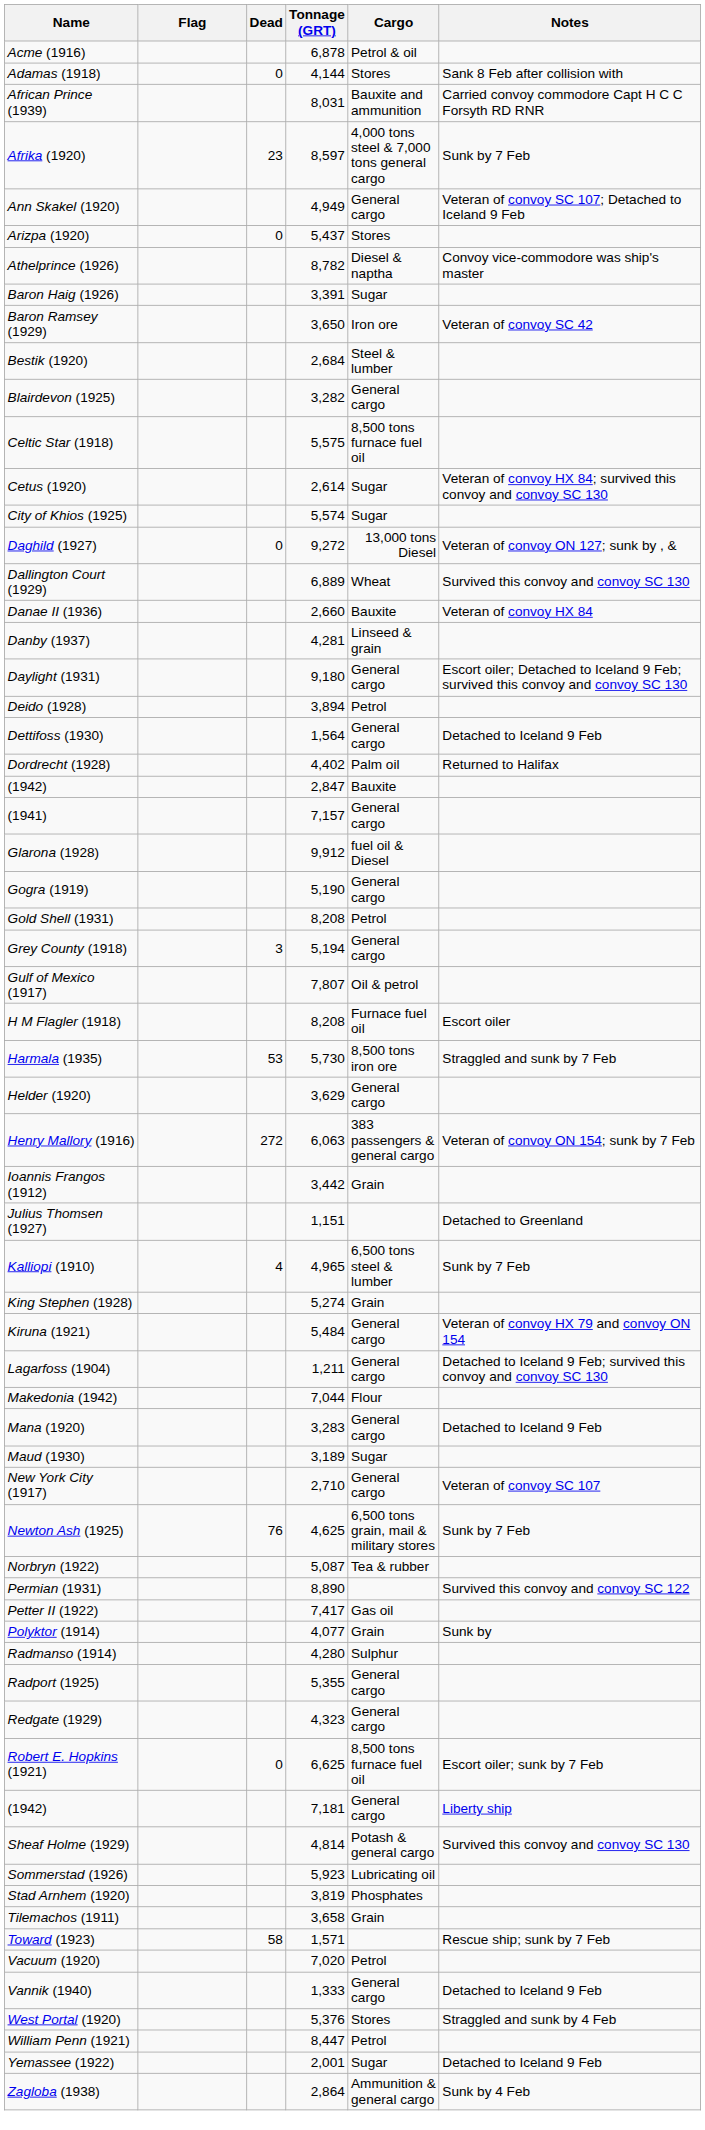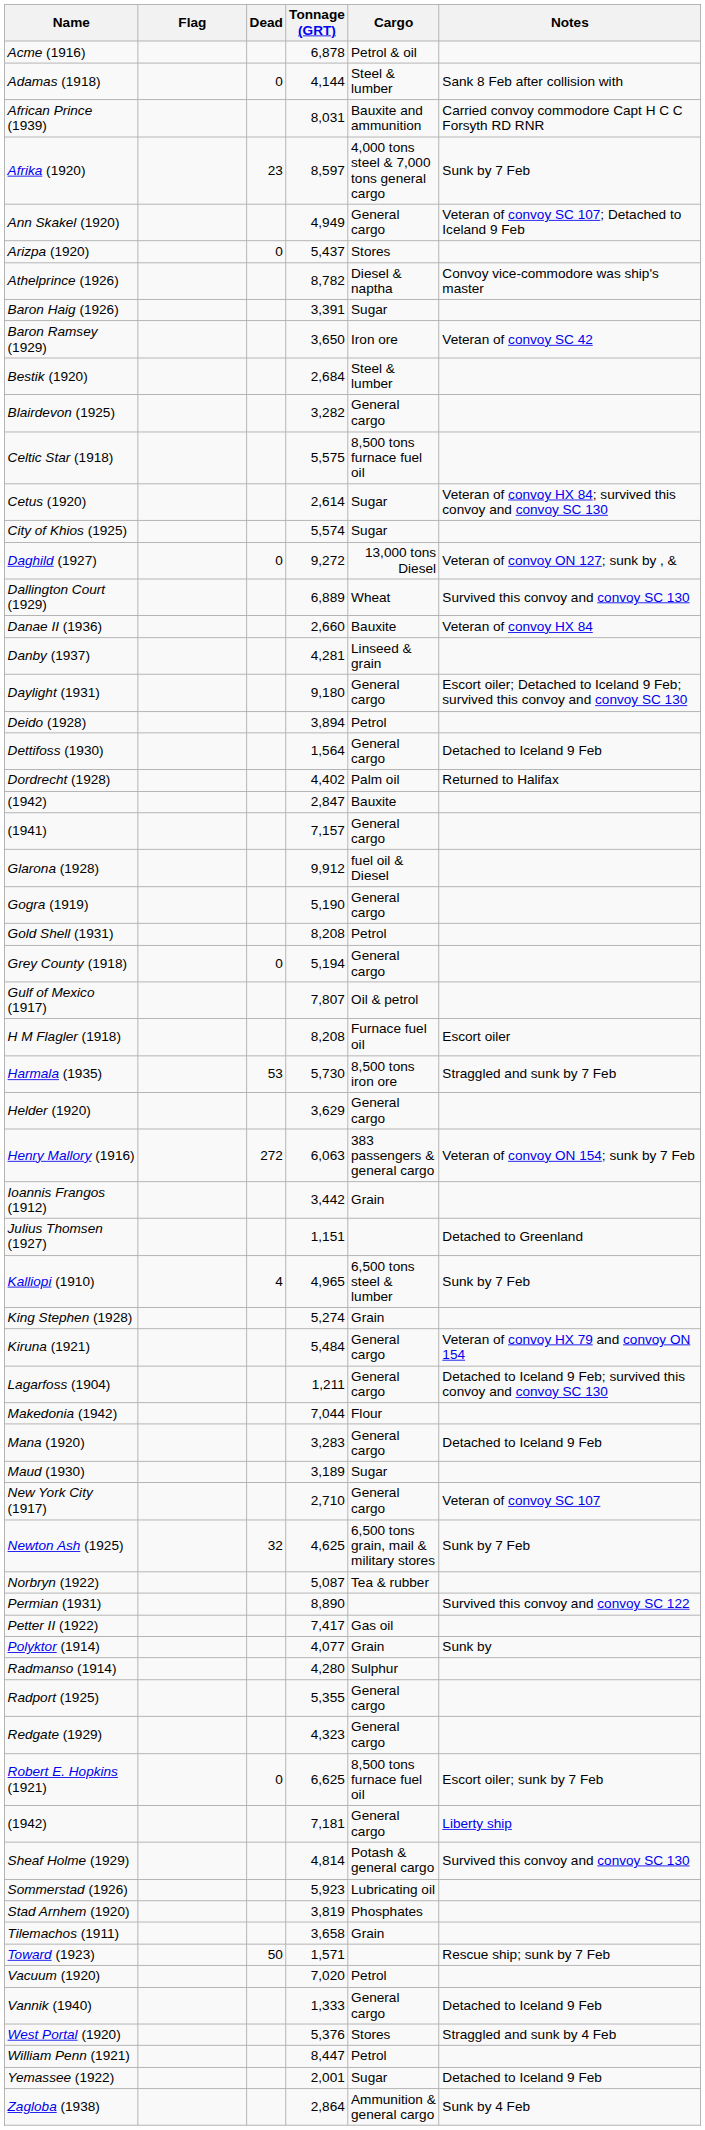 <table Class="wikitable sortable">
 <tr>
 <th scope="col" width="150px">Name</th>
 <th scope="col" width="120px">Flag</th>
 <th scope="col" width="25px">Dead</th>
 <th scope="col" width="30px">Tonnage <a href='#'>(GRT)</a></th>
 <th scope="col" width="100px">Cargo</th>
 <th scope="col" width="300px">Notes</th>
 </tr>
 <tr>
 <td align="left"><em>Acme</em> (1916)</td>
 <td align="left"></td>
 <td></td>
 <td align="right">6,878</td>
 <td align="left">Petrol & oil</td>
 <td></td>
 </tr>
 <tr>
 <td align="left"><em>Adamas</em> (1918)</td>
 <td align="left"></td>
 <td align="right">0</td>
 <td align="right">4,144</td>
-<td align="left">Stores</td>
+<td align="left">Steel & lumber</td>
 <td align="left">Sank 8 Feb after collision with </td>
 </tr>
 <tr>
 <td align="left"><em>African Prince</em> (1939)</td>
 <td align="left"></td>
 <td></td>
 <td align="right">8,031</td>
 <td align="left">Bauxite and ammunition</td>
 <td align="left">Carried convoy commodore Capt H C C Forsyth RD RNR</td>
 </tr>
 <tr>
 <td align="left"><em><a href='#'>Afrika</a></em> (1920)</td>
 <td align="left"></td>
 <td align="right">23</td>
 <td align="right">8,597</td>
 <td align="left">4,000 tons steel & 7,000 tons general cargo</td>
 <td align="left">Sunk by  7 Feb</td>
 </tr>
 <tr>
 <td align="left"><em>Ann Skakel</em> (1920)</td>
 <td align="left"></td>
 <td></td>
 <td align="right">4,949</td>
 <td align="left">General cargo</td>
 <td align="left">Veteran of <a href='#'>convoy SC 107</a>; Detached to Iceland 9 Feb</td>
 </tr>
 <tr>
 <td align="left"><em>Arizpa</em> (1920)</td>
 <td align="left"></td>
 <td align="right">0</td>
 <td align="right">5,437</td>
 <td align="left">Stores</td>
 <td></td>
 </tr>
 <tr>
 <td align="left"><em>Athelprince</em> (1926)</td>
 <td align="left"></td>
 <td></td>
 <td align="right">8,782</td>
 <td align="left">Diesel & naptha</td>
 <td align="left">Convoy vice-commodore was ship's master</td>
 </tr>
 <tr>
 <td align="left"><em>Baron Haig</em> (1926)</td>
 <td align="left"></td>
 <td></td>
 <td align="right">3,391</td>
 <td align="left">Sugar</td>
 <td></td>
 </tr>
 <tr>
 <td align="left"><em>Baron Ramsey</em> (1929)</td>
 <td align="left"></td>
 <td></td>
 <td align="right">3,650</td>
 <td align="left">Iron ore</td>
 <td align="left">Veteran of <a href='#'>convoy SC 42</a></td>
 </tr>
 <tr>
 <td align="left"><em>Bestik</em> (1920)</td>
 <td align="left"></td>
 <td></td>
 <td align="right">2,684</td>
 <td align="left">Steel & lumber</td>
 <td></td>
 </tr>
 <tr>
 <td align="left"><em>Blairdevon</em> (1925)</td>
 <td align="left"></td>
 <td></td>
 <td align="right">3,282</td>
 <td align="left">General cargo</td>
 <td></td>
 </tr>
 <tr>
 <td align="left"><em>Celtic Star</em> (1918)</td>
 <td align="left"></td>
 <td></td>
 <td align="right">5,575</td>
 <td align="left">8,500 tons furnace fuel oil</td>
 <td></td>
 </tr>
 <tr>
 <td align="left"><em>Cetus</em> (1920)</td>
 <td align="left"></td>
 <td></td>
 <td align="right">2,614</td>
 <td align="left">Sugar</td>
 <td align="left">Veteran of <a href='#'>convoy HX 84</a>; survived this convoy and <a href='#'>convoy SC 130</a></td>
 </tr>
 <tr>
 <td align="left"><em>City of Khios</em> (1925)</td>
 <td align="left"></td>
 <td></td>
 <td align="right">5,574</td>
 <td align="left">Sugar</td>
 <td></td>
 </tr>
 <tr>
 <td align="left"><em><a href='#'>Daghild</a></em> (1927)</td>
 <td align="left"></td>
 <td align="right">0</td>
 <td align="right">9,272</td>
 <td align="right">13,000 tons Diesel</td>
 <td align="left">Veteran of <a href='#'>convoy ON 127</a>; sunk by ,  & </td>
 </tr>
 <tr>
 <td align="left"><em>Dallington Court</em> (1929)</td>
 <td align="left"></td>
 <td></td>
 <td align="right">6,889</td>
 <td align="left">Wheat</td>
 <td align="left">Survived this convoy and <a href='#'>convoy SC 130</a></td>
 </tr>
 <tr>
 <td align="left"><em>Danae II</em> (1936)</td>
 <td align="left"></td>
 <td></td>
 <td align="right">2,660</td>
 <td align="left">Bauxite</td>
 <td align="left">Veteran of <a href='#'>convoy HX 84</a></td>
 </tr>
 <tr>
 <td align="left"><em>Danby</em> (1937)</td>
 <td align="left"></td>
 <td></td>
 <td align="right">4,281</td>
 <td align="left">Linseed & grain</td>
 <td></td>
 </tr>
 <tr>
 <td align="left"><em>Daylight</em> (1931)</td>
 <td align="left"></td>
 <td></td>
 <td align="right">9,180</td>
 <td align="left">General cargo</td>
 <td align="left">Escort oiler; Detached to Iceland 9 Feb; survived this convoy and <a href='#'>convoy SC 130</a></td>
 </tr>
 <tr>
 <td align="left"><em>Deido</em> (1928)</td>
 <td align="left"></td>
 <td></td>
 <td align="right">3,894</td>
 <td align="left">Petrol</td>
 <td></td>
 </tr>
 <tr>
 <td align="left"><em>Dettifoss</em> (1930)</td>
 <td align="left"></td>
 <td></td>
 <td align="right">1,564</td>
 <td align="left">General cargo</td>
 <td align="left">Detached to Iceland 9 Feb</td>
 </tr>
 <tr>
 <td align="left"><em>Dordrecht</em> (1928)</td>
 <td align="left"></td>
 <td></td>
 <td align="right">4,402</td>
 <td align="left">Palm oil</td>
 <td align="left">Returned to Halifax</td>
 </tr>
 <tr>
 <td align="left"> (1942)</td>
 <td align="left"></td>
 <td></td>
 <td align="right">2,847</td>
 <td align="left">Bauxite</td>
 <td></td>
 </tr>
 <tr>
 <td align="left"> (1941)</td>
 <td align="left"></td>
 <td></td>
 <td align="right">7,157</td>
 <td align="left">General cargo</td>
 <td></td>
 </tr>
 <tr>
 <td align="left"><em>Glarona</em> (1928)</td>
 <td align="left"></td>
 <td></td>
 <td align="right">9,912</td>
 <td align="left">fuel oil & Diesel</td>
 <td></td>
 </tr>
 <tr>
 <td align="left"><em>Gogra</em> (1919)</td>
 <td align="left"></td>
 <td></td>
 <td align="right">5,190</td>
 <td align="left">General cargo</td>
 <td></td>
 </tr>
 <tr>
 <td align="left"><em>Gold Shell</em> (1931)</td>
 <td align="left"></td>
 <td></td>
 <td align="right">8,208</td>
 <td align="left">Petrol</td>
 <td></td>
 </tr>
 <tr>
 <td align="left"><em>Grey County</em> (1918)</td>
 <td align="left"></td>
-<td align="right">3</td>
+<td align="right">0</td>
 <td align="right">5,194</td>
 <td align="left">General cargo</td>
 <td></td>
 </tr>
 <tr>
 <td align="left"><em>Gulf of Mexico</em> (1917)</td>
 <td align="left"></td>
 <td></td>
 <td align="right">7,807</td>
 <td align="left">Oil & petrol</td>
 <td></td>
 </tr>
 <tr>
 <td align="left"><em>H M Flagler</em> (1918)</td>
 <td align="left"></td>
 <td></td>
 <td align="right">8,208</td>
 <td align="left">Furnace fuel oil</td>
 <td align="left">Escort oiler</td>
 </tr>
 <tr>
 <td align="left"><em><a href='#'>Harmala</a></em> (1935)</td>
 <td align="left"></td>
 <td align="right">53</td>
 <td align="right">5,730</td>
 <td align="left">8,500 tons iron ore</td>
 <td align="left">Straggled and sunk by  7 Feb</td>
 </tr>
 <tr>
 <td align="left"><em>Helder</em> (1920)</td>
 <td align="left"></td>
 <td></td>
 <td align="right">3,629</td>
 <td align="left">General cargo</td>
 <td></td>
 </tr>
 <tr>
 <td align="left"><em><a href='#'>Henry Mallory</a></em> (1916)</td>
 <td align="left"></td>
 <td align="right">272</td>
 <td align="right">6,063</td>
 <td align="left">383 passengers & general cargo</td>
 <td align="left">Veteran of <a href='#'>convoy ON 154</a>; sunk by  7 Feb</td>
 </tr>
 <tr>
 <td align="left"><em>Ioannis Frangos</em> (1912)</td>
 <td align="left"></td>
 <td></td>
 <td align="right">3,442</td>
 <td align="left">Grain</td>
 <td></td>
 </tr>
 <tr>
 <td align="left"><em>Julius Thomsen</em> (1927)</td>
 <td align="left"></td>
 <td></td>
 <td align="right">1,151</td>
 <td></td>
 <td align="left">Detached to Greenland</td>
 </tr>
 <tr>
 <td align="left"><em><a href='#'>Kalliopi</a></em> (1910)</td>
 <td align="left"></td>
 <td align="right">4</td>
 <td align="right">4,965</td>
 <td align="left">6,500 tons steel & lumber</td>
 <td align="left">Sunk by  7 Feb</td>
 </tr>
 <tr>
 <td align="left"><em>King Stephen</em> (1928)</td>
 <td align="left"></td>
 <td></td>
 <td align="right">5,274</td>
 <td align="left">Grain</td>
 <td></td>
 </tr>
 <tr>
 <td align="left"><em>Kiruna</em> (1921)</td>
 <td align="left"></td>
 <td></td>
 <td align="right">5,484</td>
 <td align="left">General cargo</td>
 <td align="left">Veteran of <a href='#'>convoy HX 79</a> and <a href='#'>convoy ON 154</a></td>
 </tr>
 <tr>
 <td align="left"><em>Lagarfoss</em> (1904)</td>
 <td align="left"></td>
 <td></td>
 <td align="right">1,211</td>
 <td align="left">General cargo</td>
 <td align="left">Detached to Iceland 9 Feb; survived this convoy and <a href='#'>convoy SC 130</a></td>
 </tr>
 <tr>
 <td align="left"><em>Makedonia</em> (1942)</td>
 <td align="left"></td>
 <td></td>
 <td align="right">7,044</td>
 <td align="left">Flour</td>
 <td></td>
 </tr>
 <tr>
 <td align="left"><em>Mana</em> (1920)</td>
 <td align="left"></td>
 <td></td>
 <td align="right">3,283</td>
 <td align="left">General cargo</td>
 <td align="left">Detached to Iceland 9 Feb</td>
 </tr>
 <tr>
 <td align="left"><em>Maud</em> (1930)</td>
 <td align="left"></td>
 <td></td>
 <td align="right">3,189</td>
 <td align="left">Sugar</td>
 <td></td>
 </tr>
 <tr>
 <td align="left"><em>New York City</em> (1917)</td>
 <td align="left"></td>
 <td></td>
 <td align="right">2,710</td>
 <td align="left">General cargo</td>
 <td align="left">Veteran of <a href='#'>convoy SC 107</a></td>
 </tr>
 <tr>
 <td align="left"><em><a href='#'>Newton Ash</a></em> (1925)</td>
 <td align="left"></td>
-<td align="right">76</td>
+<td align="right">32</td>
 <td align="right">4,625</td>
 <td align="left">6,500 tons grain, mail & military stores</td>
 <td align="left">Sunk by  7 Feb</td>
 </tr>
 <tr>
 <td align="left"><em>Norbryn</em> (1922)</td>
 <td align="left"></td>
 <td></td>
 <td align="right">5,087</td>
 <td align="left">Tea & rubber</td>
 <td></td>
 </tr>
 <tr>
 <td align="left"><em>Permian</em> (1931)</td>
 <td align="left"></td>
 <td></td>
 <td align="right">8,890</td>
 <td></td>
 <td align="left">Survived this convoy and <a href='#'>convoy SC 122</a></td>
 </tr>
 <tr>
 <td align="left"><em>Petter II</em> (1922)</td>
 <td align="left"></td>
 <td></td>
 <td align="right">7,417</td>
 <td align="left">Gas oil</td>
 <td></td>
 </tr>
 <tr>
 <td align="left"><em><a href='#'>Polyktor</a></em> (1914)</td>
 <td align="left"></td>
 <td></td>
 <td align="right">4,077</td>
 <td align="left">Grain</td>
 <td align="left">Sunk by </td>
 </tr>
 <tr>
 <td align="left"><em>Radmanso</em> (1914)</td>
 <td align="left"></td>
 <td></td>
 <td align="right">4,280</td>
 <td align="left">Sulphur</td>
 <td></td>
 </tr>
 <tr>
 <td align="left"><em>Radport</em> (1925)</td>
 <td align="left"></td>
 <td></td>
 <td align="right">5,355</td>
 <td align="left">General cargo</td>
 <td></td>
 </tr>
 <tr>
 <td align="left"><em>Redgate</em> (1929)</td>
 <td align="left"></td>
 <td></td>
 <td align="right">4,323</td>
 <td align="left">General cargo</td>
 <td></td>
 </tr>
 <tr>
 <td align="left"><em><a href='#'>Robert E. Hopkins</a></em> (1921)</td>
 <td align="left"></td>
 <td align="right">0</td>
 <td align="right">6,625</td>
 <td align="left">8,500 tons furnace fuel oil</td>
 <td align="left">Escort oiler; sunk by  7 Feb</td>
 </tr>
 <tr>
 <td align="left"> (1942)</td>
 <td align="left"></td>
 <td></td>
 <td align="right">7,181</td>
 <td align="left">General cargo</td>
 <td align="left"><a href='#'>Liberty ship</a></td>
 </tr>
 <tr>
 <td align="left"><em>Sheaf Holme</em> (1929)</td>
 <td align="left"></td>
 <td></td>
 <td align="right">4,814</td>
 <td align="left">Potash & general cargo</td>
 <td align="left">Survived this convoy and <a href='#'>convoy SC 130</a></td>
 </tr>
 <tr>
 <td align="left"><em>Sommerstad</em> (1926)</td>
 <td align="left"></td>
 <td></td>
 <td align="right">5,923</td>
 <td align="left">Lubricating oil</td>
 <td></td>
 </tr>
 <tr>
 <td align="left"><em>Stad Arnhem</em> (1920)</td>
 <td align="left"></td>
 <td></td>
 <td align="right">3,819</td>
 <td align="left">Phosphates</td>
 <td></td>
 </tr>
 <tr>
 <td align="left"><em>Tilemachos</em> (1911)</td>
 <td align="left"></td>
 <td></td>
 <td align="right">3,658</td>
 <td align="left">Grain</td>
 <td></td>
 </tr>
 <tr>
 <td align="left"><em><a href='#'>Toward</a></em> (1923)</td>
 <td align="left"></td>
-<td align="right">58</td>
+<td align="right">50</td>
 <td align="right">1,571</td>
 <td></td>
 <td align="left">Rescue ship; sunk by  7 Feb</td>
 </tr>
 <tr>
 <td align="left"><em>Vacuum</em> (1920)</td>
 <td align="left"></td>
 <td></td>
 <td align="right">7,020</td>
 <td align="left">Petrol</td>
 <td></td>
 </tr>
 <tr>
 <td align="left"><em>Vannik</em> (1940)</td>
 <td align="left"></td>
 <td></td>
 <td align="right">1,333</td>
 <td align="left">General cargo</td>
 <td align="left">Detached to Iceland 9 Feb</td>
 </tr>
 <tr>
 <td align="left"><em><a href='#'>West Portal</a></em> (1920)</td>
 <td align="left"></td>
 <td></td>
 <td align="right">5,376</td>
 <td align="left">Stores</td>
 <td align="left">Straggled and sunk by  4 Feb</td>
 </tr>
 <tr>
 <td align="left"><em>William Penn</em> (1921)</td>
 <td align="left"></td>
 <td></td>
 <td align="right">8,447</td>
 <td align="left">Petrol</td>
 <td></td>
 </tr>
 <tr>
 <td align="left"><em>Yemassee</em> (1922)</td>
 <td align="left"></td>
 <td></td>
 <td align="right">2,001</td>
 <td align="left">Sugar</td>
 <td align="left">Detached to Iceland 9 Feb</td>
 </tr>
 <tr>
 <td align="left"><em><a href='#'>Zagloba</a></em> (1938)</td>
 <td align="left"></td>
 <td></td>
 <td align="right">2,864</td>
 <td align="left">Ammunition & general cargo</td>
 <td align="left">Sunk by  4 Feb</td>
 </tr>
 </table>
